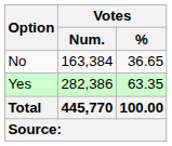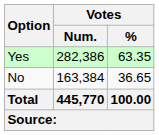 <table class="wikitable">
 <tr>
 <th rowspan="2">Option</th>
 <th colspan="2">Votes</th>
 </tr>
 <tr>
 <th>Num.</th>
 <th>%</th>
 </tr>
+<tr style="text-align:right;background:#cfc;">
+<td style="text-align:left;">Yes</td>
+<td>282,386</td>
+<td>63.35</td>
+</tr>
 <tr style="text-align:right;">
 <td style="text-align:left;">No</td>
 <td>163,384</td>
 <td>36.65</td>
-</tr>
-<tr style="text-align:right;background:#cfc;">
-<td style="text-align:left;">Yes</td>
-<td>282,386</td>
-<td>63.35</td>
 </tr>
 <tr style="text-align:right;">
 <th style="text-align:left;"><strong>Total</strong></th>
 <th><strong>445,770</strong></th>
 <th><strong>100.00</strong></th>
 </tr>
 <tr>
 <th style="text-align:left;" colspan="3">Source: </th>
 </tr>
 </table>
